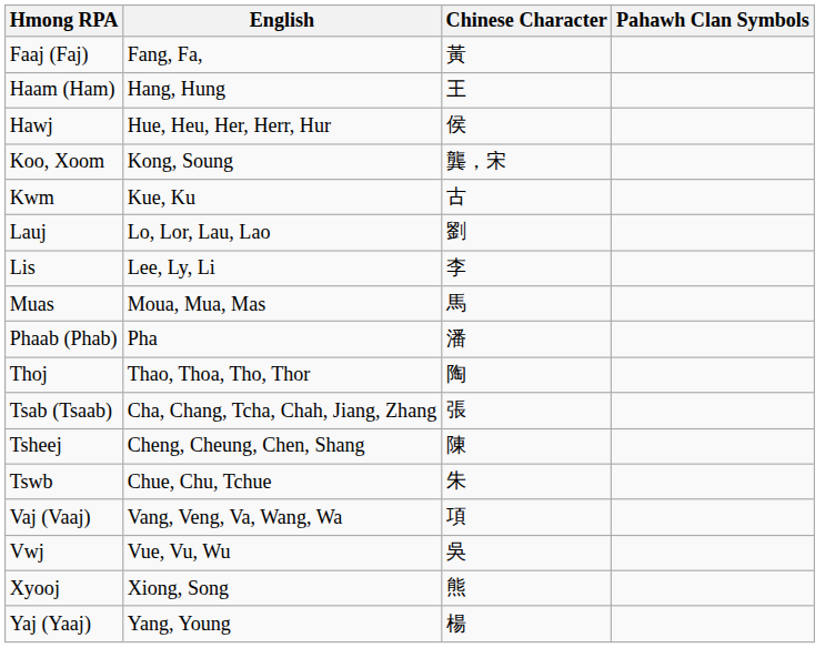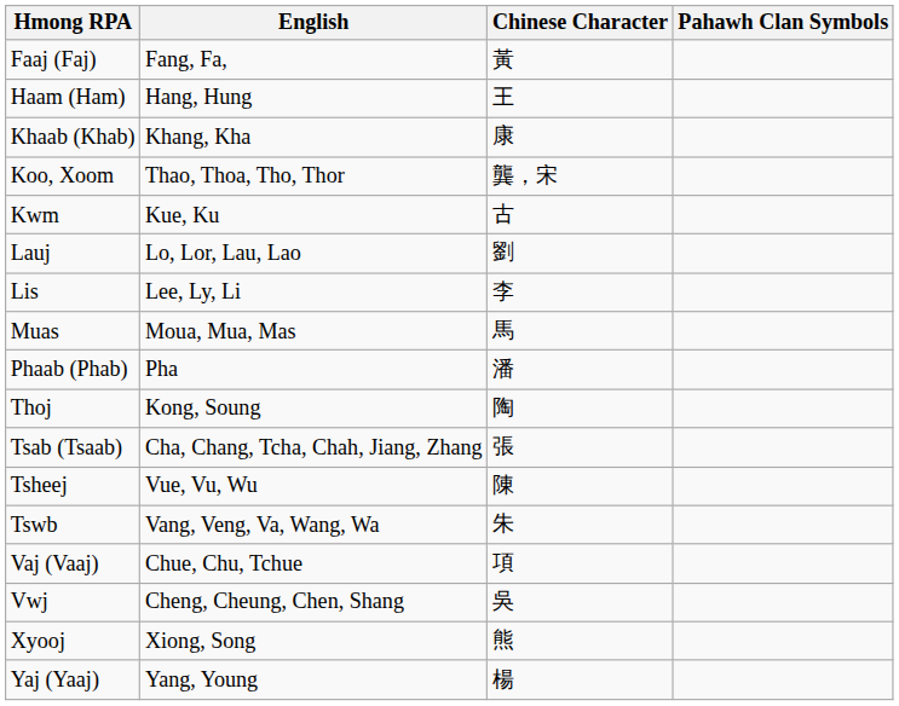 <table class="wikitable sortable">
 <tr>
 <th>Hmong RPA</th>
 <th>English</th>
 <th>Chinese Character</th>
 <th>Pahawh Clan Symbols</th>
 </tr>
 <tr>
 <td>Faaj (Faj)</td>
 <td>Fang, Fa,</td>
 <td>黃</td>
 <td></td>
 </tr>
 <tr>
 <td>Haam (Ham)</td>
 <td>Hang, Hung</td>
 <td>王</td>
 <td></td>
 </tr>
 <tr>
-<td>Hawj</td>
-<td>Hue, Heu, Her, Herr, Hur</td>
-<td>侯</td>
+<td>Khaab (Khab)</td>
+<td>Khang, Kha</td>
+<td>康</td>
 <td></td>
 </tr>
 <tr>
 <td>Koo, Xoom</td>
-<td>Kong, Soung</td>
+<td>Thao, Thoa, Tho, Thor</td>
 <td>龔，宋</td>
 <td></td>
 </tr>
 <tr>
 <td>Kwm</td>
 <td>Kue, Ku</td>
 <td>古</td>
 <td></td>
 </tr>
 <tr>
 <td>Lauj</td>
 <td>Lo, Lor, Lau, Lao</td>
 <td>劉</td>
 <td></td>
 </tr>
 <tr>
 <td>Lis</td>
 <td>Lee, Ly, Li</td>
 <td>李</td>
 <td></td>
 </tr>
 <tr>
 <td>Muas</td>
 <td>Moua, Mua, Mas</td>
 <td>馬</td>
 <td></td>
 </tr>
 <tr>
 <td>Phaab (Phab)</td>
 <td>Pha</td>
 <td>潘</td>
 <td></td>
 </tr>
 <tr>
 <td>Thoj</td>
-<td>Thao, Thoa, Tho, Thor</td>
+<td>Kong, Soung</td>
 <td>陶</td>
 <td></td>
 </tr>
 <tr>
 <td>Tsab (Tsaab)</td>
 <td>Cha, Chang, Tcha, Chah, Jiang, Zhang</td>
 <td>張</td>
 <td></td>
 </tr>
 <tr>
 <td>Tsheej</td>
-<td>Cheng, Cheung, Chen, Shang</td>
+<td>Vue, Vu, Wu</td>
 <td>陳</td>
 <td></td>
 </tr>
 <tr>
 <td>Tswb</td>
-<td>Chue, Chu, Tchue</td>
+<td>Vang, Veng, Va, Wang, Wa</td>
 <td>朱</td>
 <td></td>
 </tr>
 <tr>
 <td>Vaj (Vaaj)</td>
-<td>Vang, Veng, Va, Wang, Wa</td>
+<td>Chue, Chu, Tchue</td>
 <td>項</td>
 <td></td>
 </tr>
 <tr>
 <td>Vwj</td>
-<td>Vue, Vu, Wu</td>
+<td>Cheng, Cheung, Chen, Shang</td>
 <td>吳</td>
 <td></td>
 </tr>
 <tr>
 <td>Xyooj</td>
 <td>Xiong, Song</td>
 <td>熊</td>
 <td></td>
 </tr>
 <tr>
 <td>Yaj (Yaaj)</td>
 <td>Yang, Young</td>
 <td>楊</td>
 <td></td>
 </tr>
 </table>
